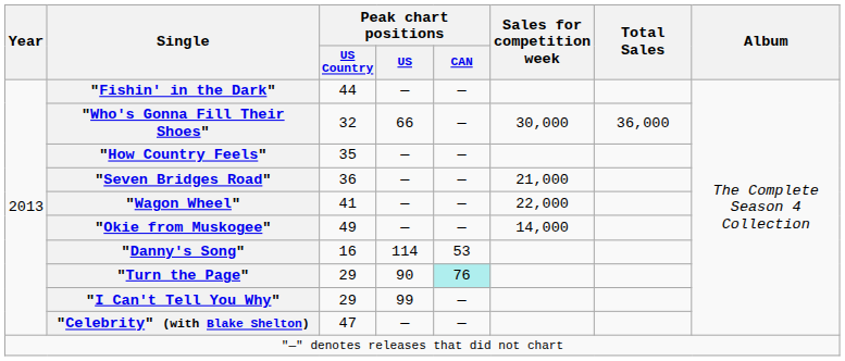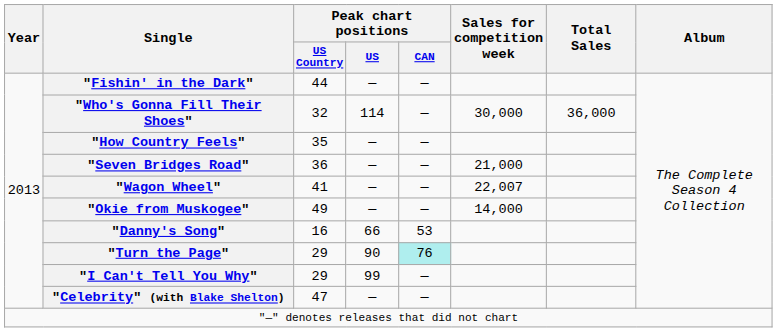 <table class="wikitable plainrowheaders" style="text-align:center;">
 <tr>
 <th rowspan="2">Year</th>
 <th rowspan="2" style="width:18em;">Single</th>
 <th colspan="3">Peak chart positions</th>
 <th rowspan="2" style="width:80px;">Sales for <br>competition week</th>
 <th rowspan="2" style="width:80px;">Total Sales</th>
 <th rowspan="2" style="width:125px;">Album</th>
 </tr>
 <tr style="font-size:smaller;">
 <th style="width:45px;"><a href='#'>US Country</a></th>
 <th style="width:45px;"><a href='#'>US</a></th>
 <th style="width:45px;"><a href='#'>CAN</a></th>
 </tr>
 <tr>
 <td rowspan="10">2013</td>
 <th scope="row">"<a href='#'>Fishin' in the Dark</a>"</th>
 <td>44</td>
 <td>—</td>
 <td>—</td>
 <td></td>
 <td></td>
 <td rowspan="10"><em>The Complete Season 4 Collection</em></td>
 </tr>
 <tr>
 <th scope="row">"<a href='#'>Who's Gonna Fill Their Shoes</a>"</th>
 <td>32</td>
-<td>66</td>
+<td>114</td>
 <td>—</td>
 <td>30,000</td>
 <td>36,000</td>
 </tr>
 <tr>
 <th scope="row">"<a href='#'>How Country Feels</a>"</th>
 <td>35</td>
 <td>—</td>
 <td>—</td>
 <td></td>
 <td></td>
 </tr>
 <tr>
 <th scope="row">"<a href='#'>Seven Bridges Road</a>"</th>
 <td>36</td>
 <td>—</td>
 <td>—</td>
 <td>21,000</td>
 <td></td>
 </tr>
 <tr>
 <th scope="row">"<a href='#'>Wagon Wheel</a>"</th>
 <td>41</td>
 <td>—</td>
 <td>—</td>
-<td>22,000</td>
+<td>22,007</td>
 <td></td>
 </tr>
 <tr>
 <th scope="row">"<a href='#'>Okie from Muskogee</a>"</th>
 <td>49</td>
 <td>—</td>
 <td>—</td>
 <td>14,000</td>
 <td></td>
 </tr>
 <tr>
 <th scope="row">"<a href='#'>Danny's Song</a>"</th>
 <td>16</td>
-<td>114</td>
+<td>66</td>
 <td>53</td>
 <td scope="row"></td>
 <td></td>
 </tr>
 <tr>
 <th scope="row">"<a href='#'>Turn the Page</a>"</th>
 <td>29</td>
 <td>90</td>
 <td style="background: paleturquoise;">76</td>
 <td scope="row"></td>
 <td></td>
 </tr>
 <tr>
 <th scope="row">"<a href='#'>I Can't Tell You Why</a>"</th>
 <td>29</td>
 <td>99</td>
 <td>—</td>
 <td scope="row"></td>
 <td></td>
 </tr>
 <tr>
 <th scope="row">"<a href='#'>Celebrity</a>" <small>(with <a href='#'>Blake Shelton</a>)</small></th>
 <td>47</td>
 <td>—</td>
 <td>—</td>
 <td scope="row"></td>
 <td></td>
 </tr>
 <tr>
 <td colspan="8" style="font-size:8pt">"—" denotes releases that did not chart</td>
 </tr>
 </table>
